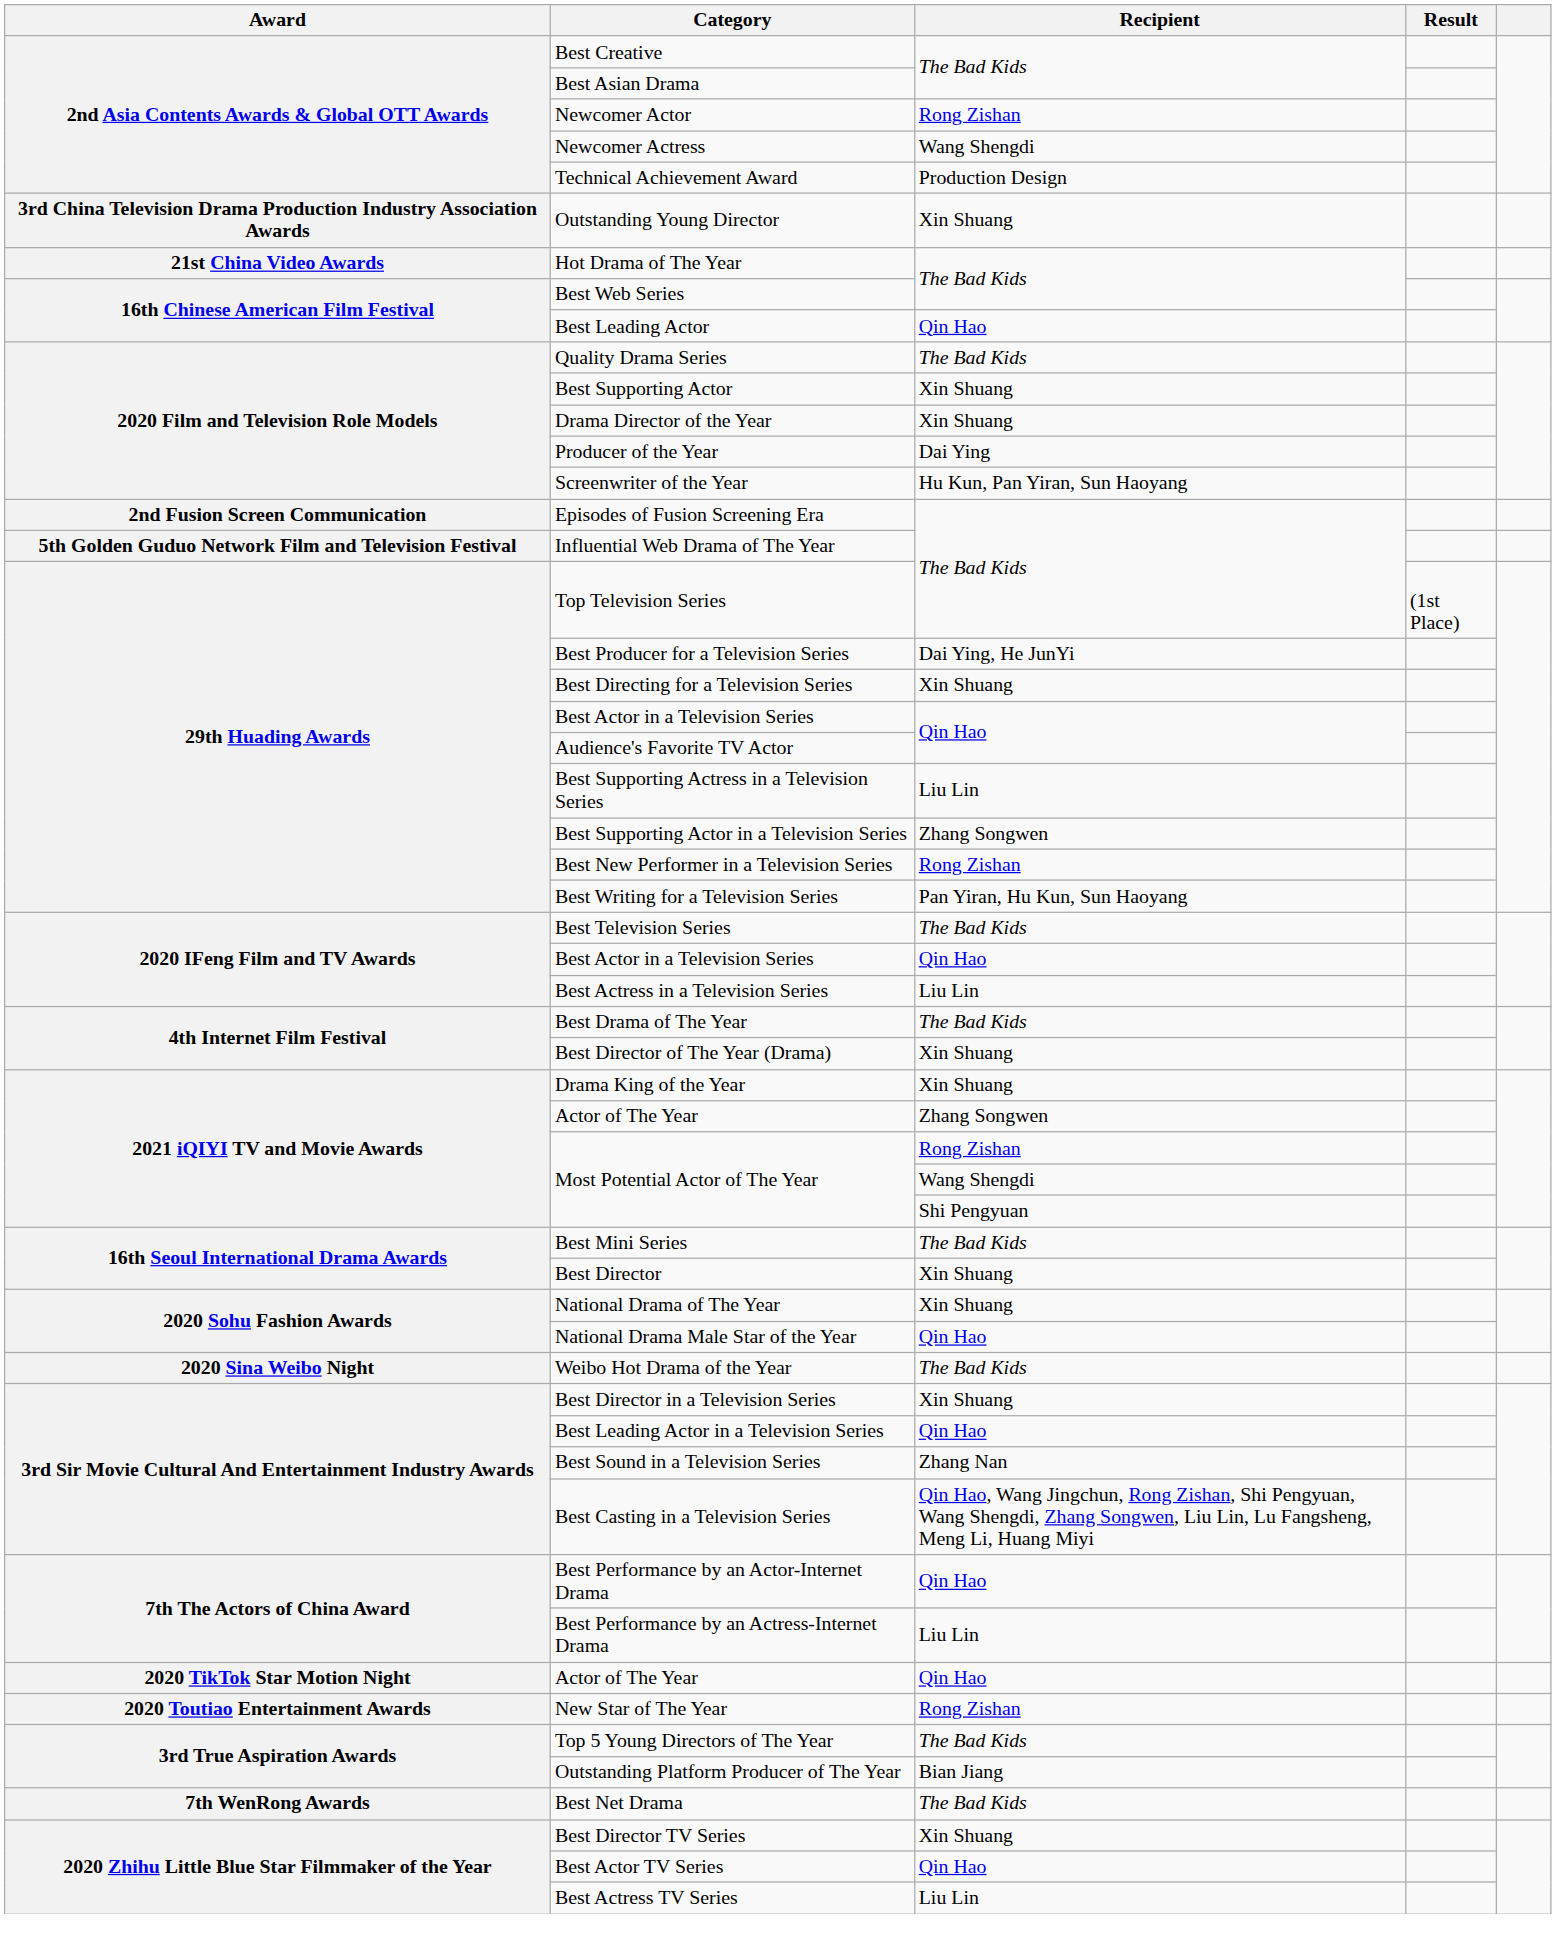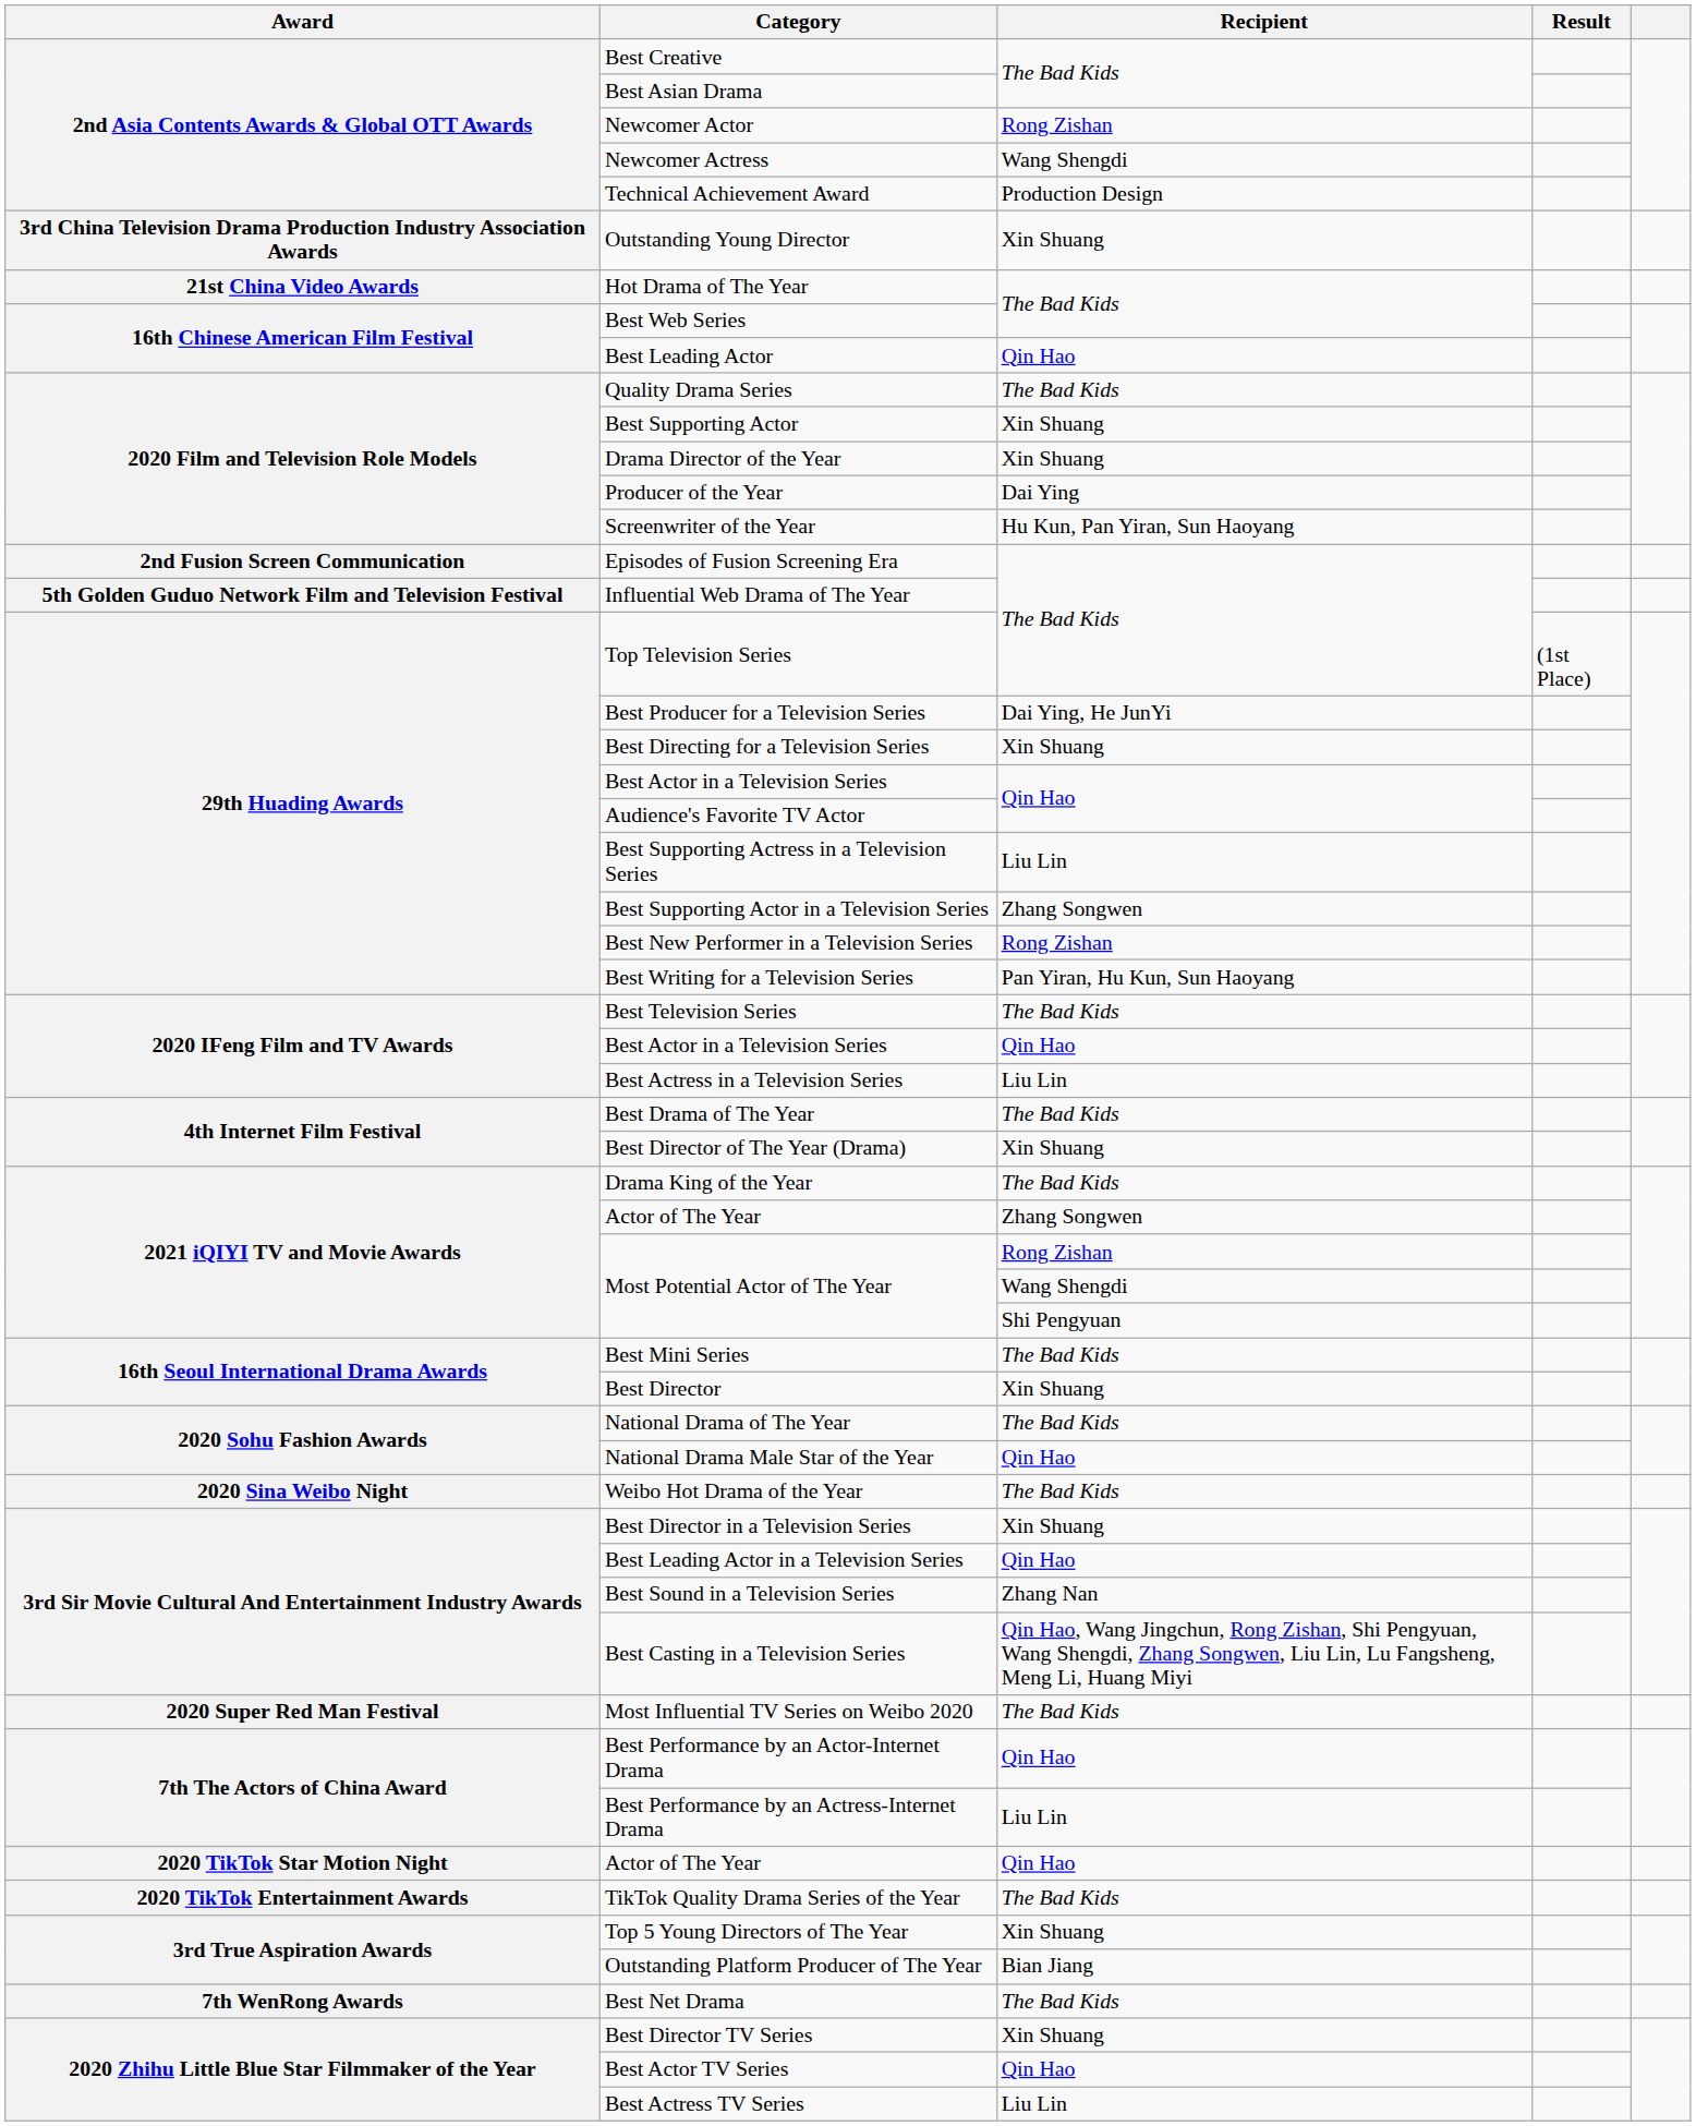 <table class="wikitable plainrowheaders sortable">
 <tr>
 <th scope="col" style="width:30%;">Award</th>
 <th scope="col" style="width:20%;">Category</th>
 <th scope="col" style="width:27%;">Recipient</th>
 <th scope="col" style="width:5%;">Result</th>
 <th scope="col" style="width:3%;"class="unsortable"></th>
 </tr>
 <tr>
 <th rowspan=5 scope="row">2nd <a href='#'>Asia Contents Awards & Global OTT Awards</a></th>
 <td>Best Creative</td>
 <td rowspan=2><em>The Bad Kids</em></td>
 <td></td>
 <td rowspan=5></td>
 </tr>
 <tr>
 <td>Best Asian Drama</td>
 <td></td>
 </tr>
 <tr>
 <td>Newcomer Actor</td>
 <td><a href='#'>Rong Zishan</a></td>
 <td></td>
 </tr>
 <tr>
 <td>Newcomer Actress</td>
 <td>Wang Shengdi</td>
 <td></td>
 </tr>
 <tr>
 <td>Technical Achievement Award</td>
 <td>Production Design</td>
 <td></td>
 </tr>
 <tr>
 <th scope="row">3rd China Television Drama Production Industry Association Awards</th>
 <td>Outstanding Young Director</td>
 <td>Xin Shuang</td>
 <td></td>
 <td></td>
 </tr>
 <tr>
 <th scope="row">21st <a href='#'>China Video Awards</a></th>
 <td>Hot Drama of The Year</td>
 <td rowspan=2><em>The Bad Kids</em></td>
 <td></td>
 <td></td>
 </tr>
 <tr>
 <th scope="row" rowspan=2>16th <a href='#'>Chinese American Film Festival</a></th>
 <td>Best Web Series</td>
 <td></td>
 <td rowspan=2></td>
 </tr>
 <tr>
 <td>Best Leading Actor</td>
 <td><a href='#'>Qin Hao</a></td>
 <td></td>
 </tr>
 <tr>
 <th scope="row" rowspan=5>2020 Film and Television Role Models</th>
 <td>Quality Drama Series</td>
 <td><em>The Bad Kids</em></td>
 <td></td>
 <td rowspan=5></td>
 </tr>
 <tr>
 <td>Best Supporting Actor</td>
 <td>Xin Shuang</td>
 <td></td>
 </tr>
 <tr>
 <td>Drama Director of the Year</td>
 <td>Xin Shuang</td>
 <td></td>
 </tr>
 <tr>
 <td>Producer of the Year</td>
 <td>Dai Ying</td>
 <td></td>
 </tr>
 <tr>
 <td>Screenwriter of the Year</td>
 <td>Hu Kun, Pan Yiran, Sun Haoyang</td>
 <td></td>
 </tr>
 <tr>
 <th scope="row">2nd Fusion Screen Communication</th>
 <td>Episodes of Fusion Screening Era</td>
 <td rowspan=3><em>The Bad Kids</em></td>
 <td></td>
 <td></td>
 </tr>
 <tr>
 <th scope="row">5th Golden Guduo Network Film and Television Festival</th>
 <td>Influential Web Drama of The Year</td>
 <td></td>
 <td></td>
 </tr>
 <tr>
 <th scope="row" rowspan=9>29th <a href='#'>Huading Awards</a></th>
 <td>Top Television Series</td>
 <td><br>(1st Place)</td>
 <td rowspan=9></td>
 </tr>
 <tr>
 <td>Best Producer for a Television Series</td>
 <td>Dai Ying, He JunYi</td>
 <td></td>
 </tr>
 <tr>
 <td>Best Directing for a Television Series</td>
 <td>Xin Shuang</td>
 <td></td>
 </tr>
 <tr>
 <td>Best Actor in a Television Series</td>
 <td rowspan=2><a href='#'>Qin Hao</a></td>
 <td></td>
 </tr>
 <tr>
 <td>Audience's Favorite TV Actor</td>
 <td></td>
 </tr>
 <tr>
 <td>Best Supporting Actress in a Television Series</td>
 <td>Liu Lin</td>
 <td></td>
 </tr>
 <tr>
 <td>Best Supporting Actor in a Television Series</td>
 <td>Zhang Songwen</td>
 <td></td>
 </tr>
 <tr>
 <td>Best New Performer in a Television Series</td>
 <td><a href='#'>Rong Zishan</a></td>
 <td></td>
 </tr>
 <tr>
 <td>Best Writing for a Television Series</td>
 <td>Pan Yiran, Hu Kun, Sun Haoyang</td>
 <td></td>
 </tr>
 <tr>
 <th scope="row" rowspan=3>2020 IFeng Film and TV Awards</th>
 <td>Best Television Series</td>
 <td><em>The Bad Kids</em></td>
 <td></td>
 <td rowspan=3></td>
 </tr>
 <tr>
 <td>Best Actor in a Television Series</td>
 <td><a href='#'>Qin Hao</a></td>
 <td></td>
 </tr>
 <tr>
 <td>Best Actress in a Television Series</td>
 <td>Liu Lin</td>
 <td></td>
 </tr>
 <tr>
 <th scope="row" rowspan=2>4th Internet Film Festival</th>
 <td>Best Drama of The Year</td>
 <td><em>The Bad Kids</em></td>
 <td></td>
 <td rowspan=2></td>
 </tr>
 <tr>
 <td>Best Director of The Year (Drama)</td>
 <td>Xin Shuang</td>
 <td></td>
 </tr>
 <tr>
 <th scope="row" rowspan=5>2021 <a href='#'>iQIYI</a> TV and Movie Awards</th>
 <td>Drama King of the Year</td>
-<td>Xin Shuang</td>
+<td><em>The Bad Kids</em></td>
 <td></td>
 <td rowspan=5></td>
 </tr>
 <tr>
 <td>Actor of The Year</td>
 <td>Zhang Songwen</td>
 <td></td>
 </tr>
 <tr>
 <td rowspan=3>Most Potential Actor of The Year</td>
 <td><a href='#'>Rong Zishan</a></td>
 <td></td>
 </tr>
 <tr>
 <td>Wang Shengdi</td>
 <td></td>
 </tr>
 <tr>
 <td>Shi Pengyuan</td>
 <td></td>
 </tr>
 <tr>
 <th scope="row" rowspan=2>16th <a href='#'>Seoul International Drama Awards</a></th>
 <td>Best Mini Series</td>
 <td><em>The Bad Kids</em></td>
 <td></td>
 <td rowspan=2></td>
 </tr>
 <tr>
 <td>Best Director</td>
 <td>Xin Shuang</td>
 <td></td>
 </tr>
 <tr>
 <th scope="row" rowspan=2>2020 <a href='#'>Sohu</a> Fashion Awards</th>
 <td>National Drama of The Year</td>
-<td>Xin Shuang</td>
+<td><em>The Bad Kids</em></td>
 <td></td>
 <td rowspan=2></td>
 </tr>
 <tr>
 <td>National Drama Male Star of the Year</td>
 <td><a href='#'>Qin Hao</a></td>
 <td></td>
 </tr>
 <tr>
 <th scope="row">2020 <a href='#'>Sina Weibo</a> Night</th>
 <td>Weibo Hot Drama of the Year</td>
 <td><em>The Bad Kids</em></td>
 <td></td>
 <td></td>
 </tr>
 <tr>
 <th scope="row" rowspan=4>3rd Sir Movie Cultural And Entertainment Industry Awards</th>
 <td>Best Director in a Television Series</td>
 <td>Xin Shuang</td>
 <td></td>
 <td rowspan=4></td>
 </tr>
 <tr>
 <td>Best Leading Actor in a Television Series</td>
 <td><a href='#'>Qin Hao</a></td>
 <td></td>
 </tr>
 <tr>
 <td>Best Sound in a Television Series</td>
 <td>Zhang Nan</td>
 <td></td>
 </tr>
 <tr>
 <td>Best Casting in a Television Series</td>
 <td><a href='#'>Qin Hao</a>, Wang Jingchun, <a href='#'>Rong Zishan</a>, Shi Pengyuan, Wang Shengdi, <a href='#'>Zhang Songwen</a>, Liu Lin, Lu Fangsheng, Meng Li, Huang Miyi</td>
 <td></td>
 </tr>
 <tr>
+<th scope="row">2020 Super Red Man Festival</th>
+<td>Most Influential TV Series on Weibo 2020</td>
+<td><em>The Bad Kids</em></td>
+<td></td>
+<td></td>
+</tr>
+<tr>
 <th scope="row" rowspan=2>7th The Actors of China Award</th>
 <td>Best Performance by an Actor-Internet Drama</td>
 <td><a href='#'>Qin Hao</a></td>
 <td></td>
 <td rowspan=2></td>
 </tr>
 <tr>
 <td>Best Performance by an Actress-Internet Drama</td>
 <td>Liu Lin</td>
 <td></td>
 </tr>
 <tr>
 <th scope="row">2020 <a href='#'>TikTok</a> Star Motion Night</th>
 <td>Actor of The Year</td>
 <td><a href='#'>Qin Hao</a></td>
 <td></td>
 <td></td>
 </tr>
 <tr>
-<th scope="row">2020 <a href='#'>Toutiao</a> Entertainment Awards</th>
-<td>New Star of The Year</td>
-<td><a href='#'>Rong Zishan</a></td>
+<th scope="row">2020 <a href='#'>TikTok</a> Entertainment Awards</th>
+<td>TikTok Quality Drama Series of the Year</td>
+<td><em>The Bad Kids</em></td>
 <td></td>
 <td></td>
 </tr>
 <tr>
 <th scope="row" rowspan=2>3rd True Aspiration Awards</th>
 <td>Top 5 Young Directors of The Year</td>
-<td><em>The Bad Kids</em></td>
+<td>Xin Shuang</td>
 <td></td>
 <td rowspan=2></td>
 </tr>
 <tr>
 <td>Outstanding Platform Producer of The Year</td>
 <td>Bian Jiang</td>
 <td></td>
 </tr>
 <tr>
 <th scope="row">7th WenRong Awards</th>
 <td>Best Net Drama</td>
 <td><em>The Bad Kids</em></td>
 <td></td>
 <td></td>
 </tr>
 <tr>
 <th scope="row" rowspan=3>2020 <a href='#'>Zhihu</a> Little Blue Star Filmmaker of the Year</th>
 <td>Best Director TV Series</td>
 <td>Xin Shuang</td>
 <td></td>
 <td rowspan=3></td>
 </tr>
 <tr>
 <td>Best Actor TV Series</td>
 <td><a href='#'>Qin Hao</a></td>
 <td></td>
 </tr>
 <tr>
 <td>Best Actress TV Series</td>
 <td>Liu Lin</td>
 <td></td>
 </tr>
 </table>
